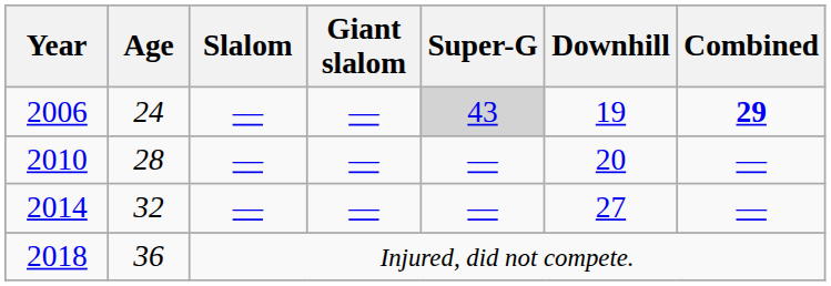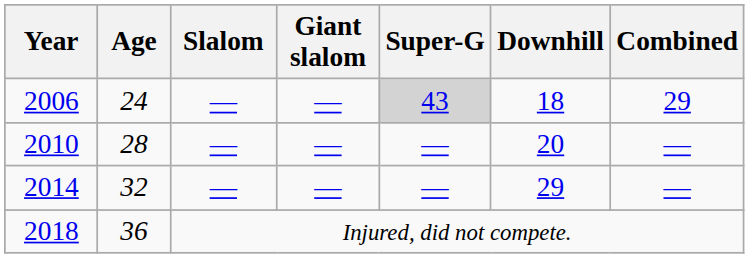 <table class=wikitable style="text-align:center">
 <tr>
 <th>  Year  </th>
 <th> Age </th>
 <th> Slalom </th>
 <th> Giant <br> slalom </th>
 <th>Super-G</th>
 <th>Downhill</th>
 <th>Combined</th>
 </tr>
 <tr>
 <td><a href='#'>2006</a></td>
 <td><em>24</em></td>
 <td><a href='#'>—</a></td>
 <td><a href='#'>—</a></td>
 <td style="background: lightgrey;"><a href='#'>43</a></td>
-<td><a href='#'>19</a></td>
-<td><strong><a href='#'>29</a></strong></td>
+<td><a href='#'>18</a></td>
+<td><a href='#'>29</a></td>
 </tr>
 <tr>
 <td><a href='#'>2010</a></td>
 <td><em>28</em></td>
 <td><a href='#'>—</a></td>
 <td><a href='#'>—</a></td>
 <td><a href='#'>—</a></td>
 <td><a href='#'>20</a></td>
 <td><a href='#'>—</a></td>
 </tr>
 <tr>
 <td><a href='#'>2014</a></td>
 <td><em>32</em></td>
 <td><a href='#'>—</a></td>
 <td><a href='#'>—</a></td>
 <td><a href='#'>—</a></td>
-<td><a href='#'>27</a></td>
+<td><a href='#'>29</a></td>
 <td><a href='#'>—</a></td>
 </tr>
 <tr>
 <td><a href='#'>2018</a></td>
 <td><em>36</em></td>
 <td colspan=5><small><em>Injured, did not compete.</em></small></td>
 </tr>
 </table>
